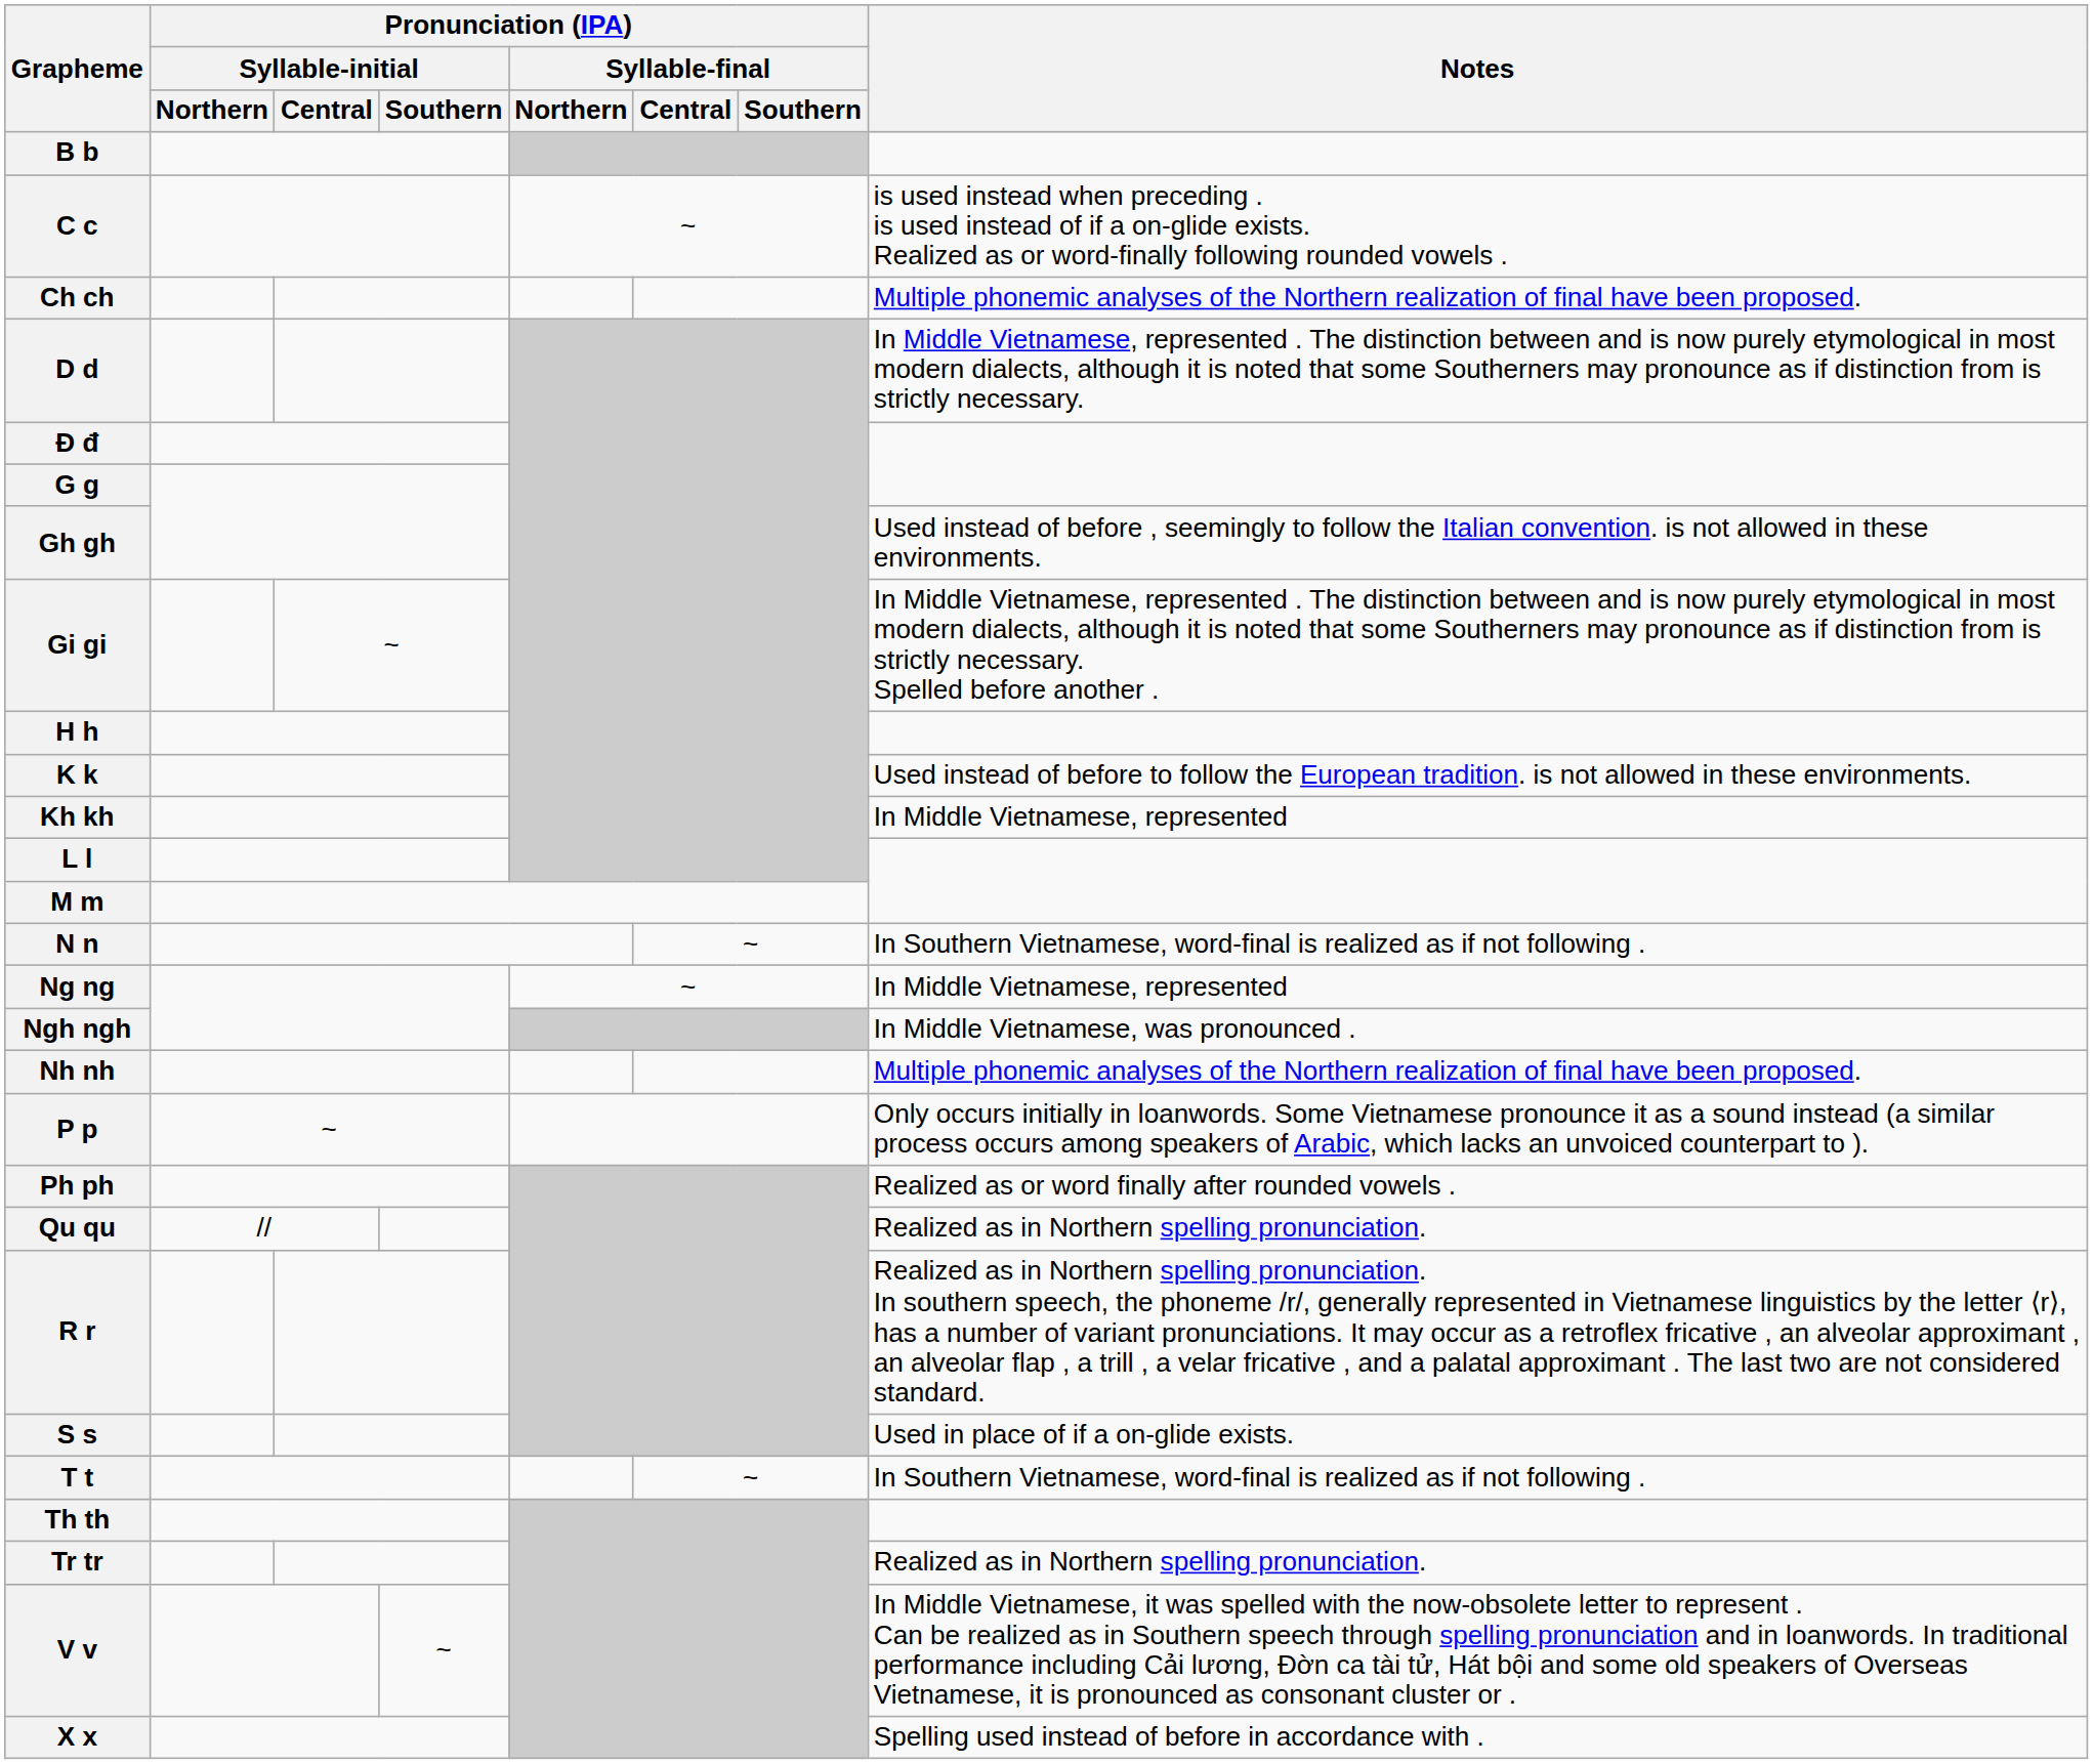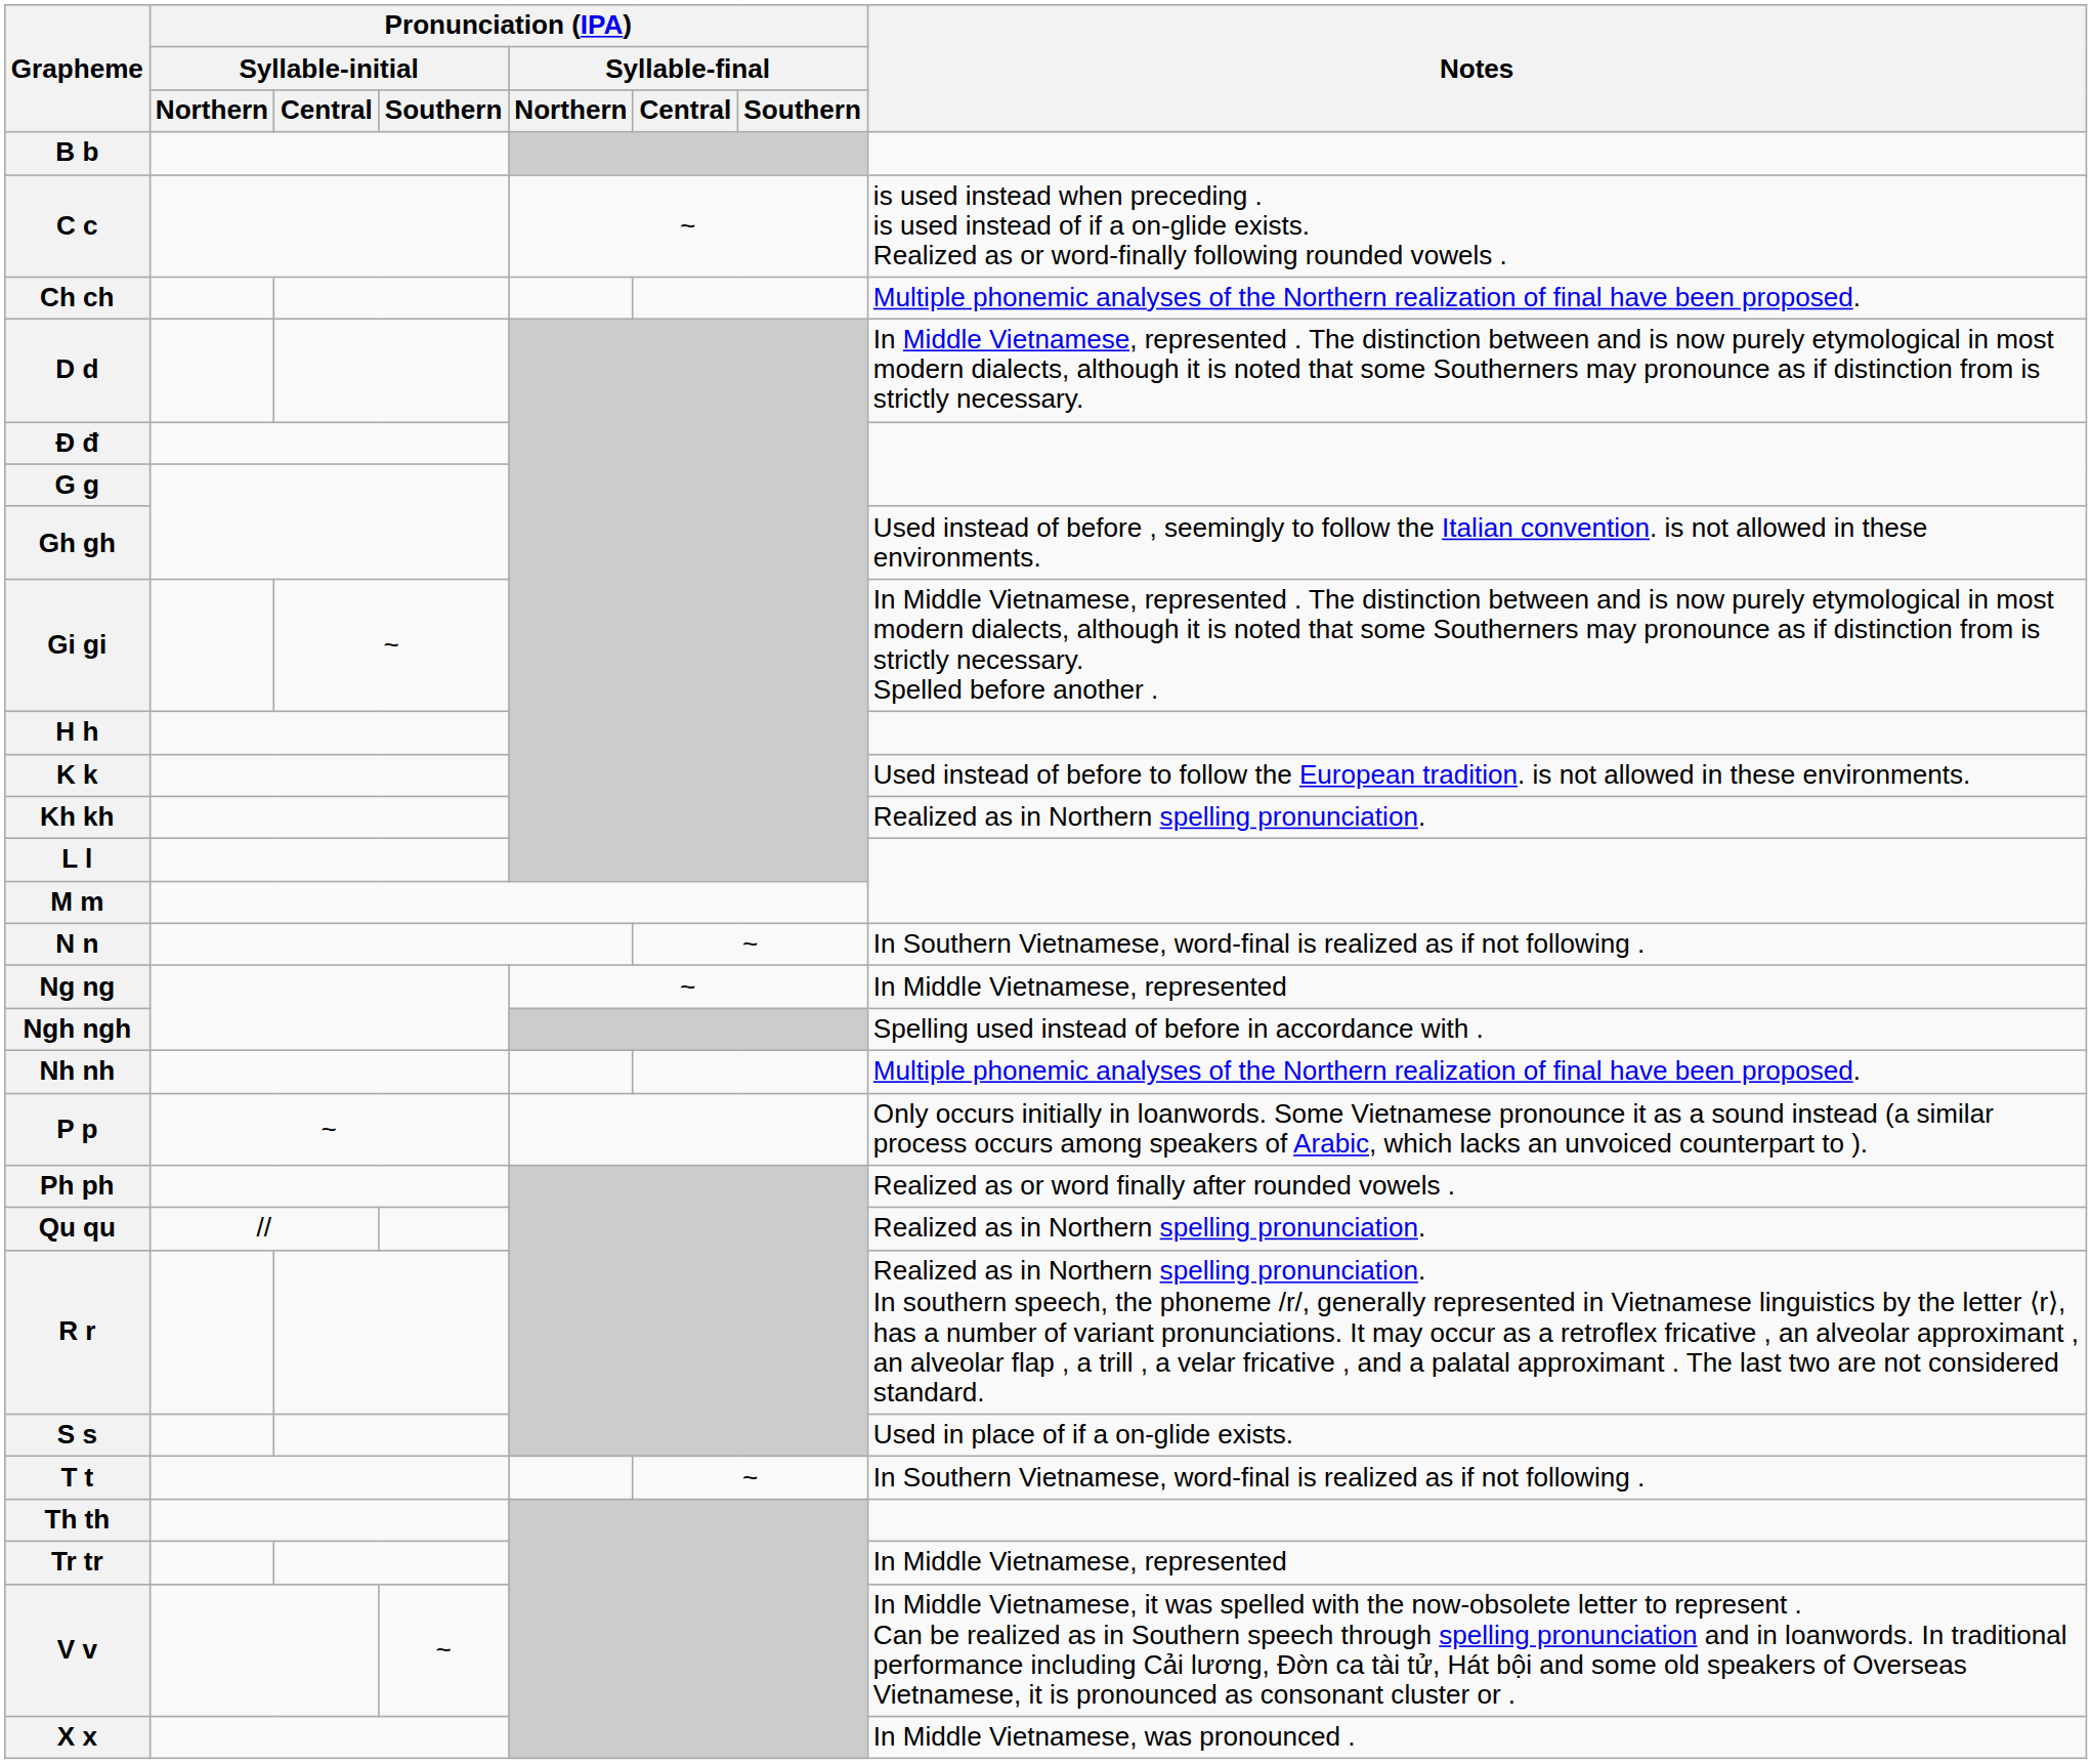 <table class="wikitable">
 <tr>
 <th rowspan="3">Grapheme</th>
 <th colspan="6">Pronunciation (<a href='#'>IPA</a>)</th>
 <th rowspan="3">Notes</th>
 </tr>
 <tr>
 <th colspan="3">Syllable-initial</th>
 <th colspan="3">Syllable-final</th>
 </tr>
 <tr>
 <th>Northern</th>
 <th>Central</th>
 <th>Southern</th>
 <th>Northern</th>
 <th>Central</th>
 <th>Southern</th>
 </tr>
 <tr>
 <th>B b</th>
 <td colspan="3" style="text-align: center;"></td>
 <td colspan="3" style="background-color: #ccc;"></td>
 <td></td>
 </tr>
 <tr>
 <th>C c</th>
 <td colspan="3" style="text-align: center;"></td>
 <td colspan="3" style="text-align: center;">~</td>
 <td> is used instead when preceding .<br> is used instead of  if a  on-glide exists.<br>Realized as  or  word-finally following rounded vowels .</td>
 </tr>
 <tr>
 <th>Ch ch</th>
 <td style="text-align: center;"></td>
 <td colspan="2"  style="text-align: center;"></td>
 <td style="text-align: center;"></td>
 <td colspan="2"  style="text-align: center;"></td>
 <td><a href='#'>Multiple phonemic analyses of the Northern realization of final  have been proposed</a>.</td>
 </tr>
 <tr>
 <th>D d</th>
 <td style="text-align: center;"></td>
 <td colspan="2" style="text-align: center;"></td>
 <td colspan="3" rowspan="9" style="background-color: #ccc;"></td>
 <td>In <a href='#'>Middle Vietnamese</a>,  represented . The distinction between  and  is now purely etymological in most modern dialects, although it is noted that some Southerners may pronounce  as  if distinction from  is strictly necessary.</td>
 </tr>
 <tr>
 <th>Đ đ</th>
 <td colspan="3" style="text-align: center;"></td>
 <td rowspan="2"></td>
 </tr>
 <tr>
 <th>G g</th>
 <td colspan="3" rowspan="2" style="text-align: center;"></td>
 </tr>
 <tr>
 <th>Gh gh</th>
 <td>Used instead of  before , seemingly to follow the <a href='#'>Italian convention</a>.  is not allowed in these environments.</td>
 </tr>
 <tr>
 <th>Gi gi</th>
 <td style="text-align: center;"></td>
 <td colspan="2" style="text-align: center;">~</td>
 <td>In Middle Vietnamese,  represented . The distinction between  and  is now purely etymological in most modern dialects, although it is noted that some Southerners may pronounce  as  if distinction from  is strictly necessary.<br>Spelled  before another .</td>
 </tr>
 <tr>
 <th>H h</th>
 <td colspan="3" style="text-align: center;"></td>
 <td></td>
 </tr>
 <tr>
 <th>K k</th>
 <td colspan="3" style="text-align: center;"></td>
 <td>Used instead of  before  to follow the <a href='#'>European tradition</a>.  is not allowed in these environments.</td>
 </tr>
 <tr>
 <th>Kh kh</th>
 <td colspan="3" style="text-align: center;"></td>
-<td>In Middle Vietnamese,  represented </td>
+<td>Realized as  in Northern <a href='#'>spelling pronunciation</a>.</td>
 </tr>
 <tr>
 <th>L l</th>
 <td colspan="3" style="text-align: center;"></td>
 <td rowspan="2"></td>
 </tr>
 <tr>
 <th>M m</th>
 <td colspan="6" style="text-align: center;"></td>
 </tr>
 <tr>
 <th>N n</th>
 <td colspan="4" style="text-align: center;"></td>
 <td colspan="2" style="text-align: center;">~</td>
 <td>In Southern Vietnamese, word-final  is realized as  if not following .</td>
 </tr>
 <tr>
 <th>Ng ng</th>
 <td colspan="3" rowspan="2" style="text-align: center;"></td>
 <td colspan="3" style="text-align: center;">~</td>
 <td>In Middle Vietnamese,  represented </td>
 </tr>
 <tr>
 <th>Ngh ngh</th>
 <td colspan="3" style="background-color: #ccc;"></td>
-<td>In Middle Vietnamese,  was pronounced .</td>
+<td>Spelling used instead of  before  in accordance with .</td>
 </tr>
 <tr>
 <th>Nh nh</th>
 <td colspan="3" style="text-align: center;"></td>
 <td style="text-align: center;"></td>
 <td colspan="2" style="text-align: center;"></td>
 <td><a href='#'>Multiple phonemic analyses of the Northern realization of final  have been proposed</a>.</td>
 </tr>
 <tr>
 <th>P p</th>
 <td colspan="3" style="text-align: center;">~</td>
 <td colspan="3" style="text-align: center;"></td>
 <td>Only occurs initially in loanwords. Some Vietnamese pronounce it as a  sound instead (a similar process occurs among speakers of <a href='#'>Arabic</a>, which lacks an unvoiced counterpart to ).</td>
 </tr>
 <tr>
 <th>Ph ph</th>
 <td colspan="3" style="text-align: center;"></td>
 <td colspan="3" rowspan="4" style="background-color: #ccc;"></td>
 <td>Realized as  or  word finally after rounded vowels .</td>
 </tr>
 <tr>
 <th>Qu qu</th>
 <td colspan="2" style="text-align: center;">//</td>
 <td style="text-align: center;"></td>
 <td>Realized as  in Northern <a href='#'>spelling pronunciation</a>.</td>
 </tr>
 <tr>
 <th>R r</th>
 <td style="text-align: center;"></td>
 <td colspan="2" style="text-align: center;"></td>
 <td>Realized as  in Northern <a href='#'>spelling pronunciation</a>.<br>In southern speech, the phoneme /r/, generally represented in Vietnamese linguistics by the letter ⟨r⟩, has a number of variant pronunciations. It may occur as a retroflex fricative , an alveolar approximant , an alveolar flap , a trill , a velar fricative , and a palatal approximant . The last two are not considered standard.</td>
 </tr>
 <tr>
 <th>S s</th>
 <td style="text-align: center;"></td>
 <td colspan="2" style="text-align: center;"></td>
 <td>Used in place of  if a  on-glide exists.</td>
 </tr>
 <tr>
 <th>T t</th>
 <td colspan="3" style="text-align: center;"></td>
 <td style="text-align: center;"></td>
 <td colspan="2" style="text-align: center;">~</td>
 <td>In Southern Vietnamese, word-final  is realized as  if not following .</td>
 </tr>
 <tr>
 <th>Th th</th>
 <td colspan="3" style="text-align: center;"></td>
 <td colspan="3" rowspan="4" style="background-color: #ccc;"></td>
 <td></td>
 </tr>
 <tr>
 <th>Tr tr</th>
 <td style="text-align: center;"></td>
 <td colspan="2" style="text-align: center;"></td>
-<td>Realized as  in Northern <a href='#'>spelling pronunciation</a>.</td>
+<td>In Middle Vietnamese,  represented </td>
 </tr>
 <tr>
 <th>V v</th>
 <td colspan="2" style="text-align: center;"></td>
 <td style="text-align: center;">~</td>
 <td>In Middle Vietnamese, it was spelled with the now-obsolete letter  to represent .<br>Can be realized as  in Southern speech through <a href='#'>spelling pronunciation</a> and in loanwords. In traditional performance including Cải lương, Đờn ca tài tử, Hát bội and some old speakers of Overseas Vietnamese, it is pronounced as consonant cluster  or .</td>
 </tr>
 <tr>
 <th>X x</th>
 <td colspan="3" style="text-align: center;"></td>
-<td>Spelling used instead of  before  in accordance with .</td>
+<td>In Middle Vietnamese,  was pronounced .</td>
 </tr>
 </table>
